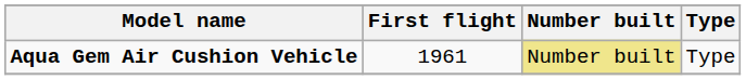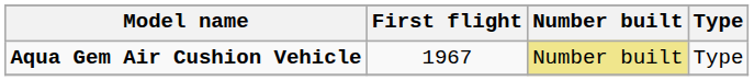 <table class="wikitable" align=center style="font-size:90%;">
 <tr>
 </tr>
 <tr bgcolor="#efefef">
 <th>Model name</th>
 <th>First flight</th>
 <th>Number built</th>
 <th>Type</th>
 </tr>
 <tr>
 <td align=left><strong>Aqua Gem Air Cushion Vehicle</strong></td>
-<td align=center>1961</td>
+<td align=center>1967</td>
 <td align=center style="background: khaki;">Number built</td>
 <td align=left>Type</td>
 </tr>
 <tr>
 </tr>
 </table>
